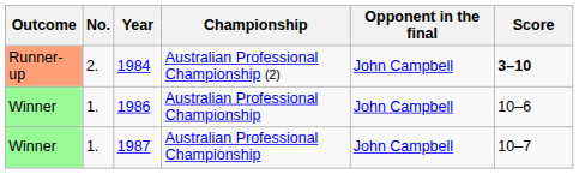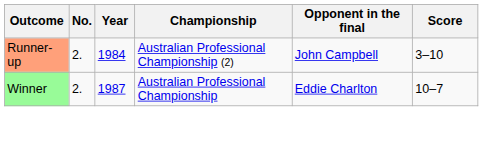 <table class="wikitable">
 <tr>
 <th width="80">Outcome</th>
 <th width="20">No.</th>
 <th width="50">Year</th>
 <th width="255">Championship</th>
 <th width="200">Opponent in the final</th>
 <th width="100">Score</th>
 </tr>
 <tr>
 <td style="background:#ffa07a;">Runner-up</td>
 <td>2.</td>
 <td><a href='#'>1984</a></td>
 <td><a href='#'>Australian Professional Championship</a> <small>(2)</small></td>
 <td> <a href='#'>John Campbell</a></td>
-<td><strong>3–10</strong></td>
+<td>3–10</td>
 </tr>
 <tr>
 <td style="background:#98FB98">Winner</td>
-<td>1.</td>
-<td><a href='#'>1986</a></td>
-<td><a href='#'>Australian Professional Championship</a></td>
-<td> <a href='#'>John Campbell</a></td>
-<td>10–6</td>
-</tr>
-<tr>
-<td style="background:#98FB98">Winner</td>
-<td>1.</td>
+<td>2.</td>
 <td><a href='#'>1987</a></td>
 <td><a href='#'>Australian Professional Championship</a></td>
-<td> <a href='#'>John Campbell</a></td>
+<td> <a href='#'>Eddie Charlton</a></td>
 <td>10–7</td>
 </tr>
 </table>
